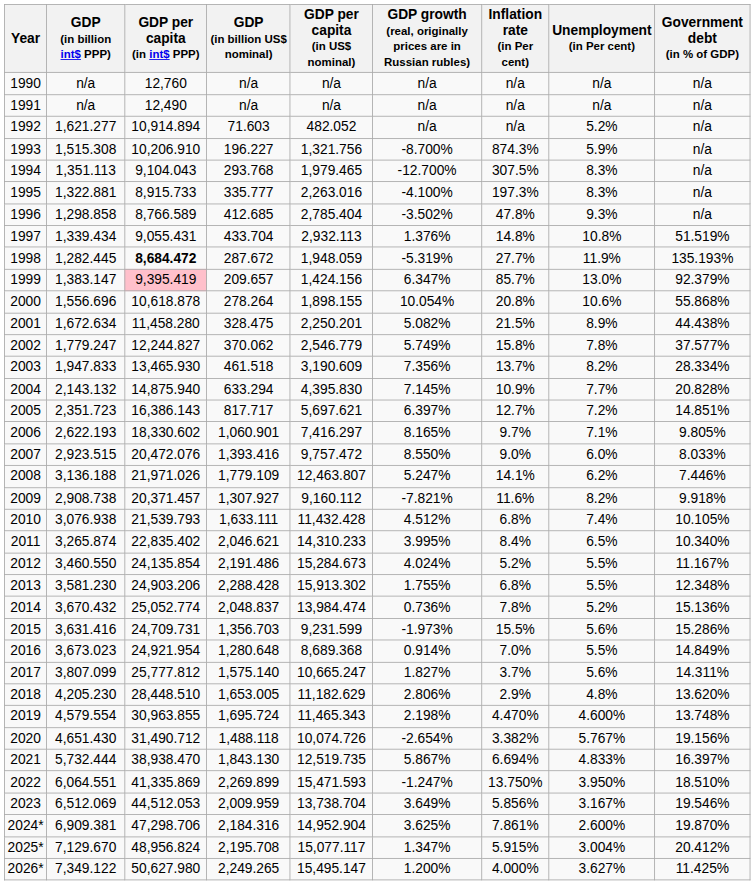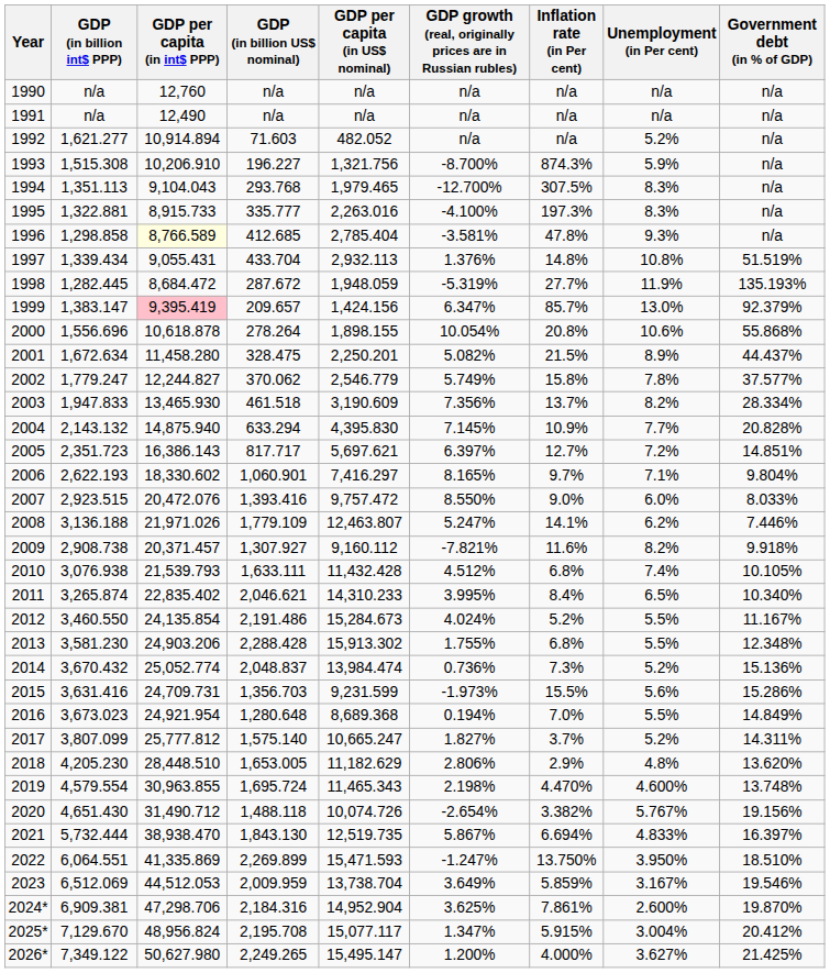 <table class="wikitable sortable sticky-header" style="text-align:center;">
 <tr>
 <th>Year</th>
 <th>GDP<br><small>(in billion <a href='#'>int$</a> PPP)</small></th>
 <th>GDP per capita<br><small>(in <a href='#'>int$</a> PPP)</small></th>
 <th>GDP<br><small>(in billion US$ nominal)</small></th>
 <th>GDP per capita<br><small>(in US$ nominal)</small></th>
 <th>GDP growth<br><small>(real, originally prices are in Russian rubles)</small></th>
 <th>Inflation rate<br><small>(in Per cent)</small></th>
 <th>Unemployment<br><small>(in Per cent)</small></th>
 <th>Government debt<br><small>(in % of GDP)</small></th>
 </tr>
 <tr>
 <td>1990</td>
 <td>n/a</td>
 <td>12,760</td>
 <td>n/a</td>
 <td>n/a</td>
 <td>n/a</td>
 <td>n/a</td>
 <td>n/a</td>
 <td>n/a</td>
 </tr>
 <tr>
 <td>1991</td>
 <td>n/a</td>
 <td>12,490</td>
 <td>n/a</td>
 <td>n/a</td>
 <td>n/a</td>
 <td>n/a</td>
 <td>n/a</td>
 <td>n/a</td>
 </tr>
 <tr>
 <td>1992</td>
 <td>1,621.277</td>
 <td>10,914.894</td>
 <td>71.603</td>
 <td>482.052</td>
 <td>n/a</td>
 <td>n/a</td>
 <td>5.2%</td>
 <td>n/a</td>
 </tr>
 <tr>
 <td>1993</td>
 <td>1,515.308</td>
 <td>10,206.910</td>
 <td>196.227</td>
 <td>1,321.756</td>
 <td>-8.700%</td>
 <td>874.3%</td>
 <td>5.9%</td>
 <td>n/a</td>
 </tr>
 <tr>
 <td>1994</td>
 <td>1,351.113</td>
 <td>9,104.043</td>
 <td>293.768</td>
 <td>1,979.465</td>
 <td>-12.700%</td>
 <td>307.5%</td>
 <td>8.3%</td>
 <td>n/a</td>
 </tr>
 <tr>
 <td>1995</td>
 <td>1,322.881</td>
 <td>8,915.733</td>
 <td>335.777</td>
 <td>2,263.016</td>
 <td>-4.100%</td>
 <td>197.3%</td>
 <td>8.3%</td>
 <td>n/a</td>
 </tr>
 <tr>
 <td>1996</td>
 <td>1,298.858</td>
-<td>8,766.589</td>
+<td style="background: lightyellow;">8,766.589</td>
 <td>412.685</td>
 <td>2,785.404</td>
-<td>-3.502%</td>
+<td>-3.581%</td>
 <td>47.8%</td>
 <td>9.3%</td>
 <td>n/a</td>
 </tr>
 <tr>
 <td>1997</td>
 <td>1,339.434</td>
 <td>9,055.431</td>
 <td>433.704</td>
 <td>2,932.113</td>
 <td>1.376%</td>
 <td>14.8%</td>
 <td>10.8%</td>
 <td>51.519%</td>
 </tr>
 <tr>
 <td>1998</td>
 <td>1,282.445</td>
-<td><strong>8,684.472</strong></td>
+<td>8,684.472</td>
 <td>287.672</td>
 <td>1,948.059</td>
 <td>-5.319%</td>
 <td>27.7%</td>
 <td>11.9%</td>
 <td>135.193%</td>
 </tr>
 <tr>
 <td>1999</td>
 <td>1,383.147</td>
 <td style="background: pink;">9,395.419</td>
 <td>209.657</td>
 <td>1,424.156</td>
 <td>6.347%</td>
 <td>85.7%</td>
 <td>13.0%</td>
 <td>92.379%</td>
 </tr>
 <tr>
 <td>2000</td>
 <td>1,556.696</td>
 <td>10,618.878</td>
 <td>278.264</td>
 <td>1,898.155</td>
 <td>10.054%</td>
 <td>20.8%</td>
 <td>10.6%</td>
 <td>55.868%</td>
 </tr>
 <tr>
 <td>2001</td>
 <td>1,672.634</td>
 <td>11,458.280</td>
 <td>328.475</td>
 <td>2,250.201</td>
 <td>5.082%</td>
 <td>21.5%</td>
 <td>8.9%</td>
-<td>44.438%</td>
+<td>44.437%</td>
 </tr>
 <tr>
 <td>2002</td>
 <td>1,779.247</td>
 <td>12,244.827</td>
 <td>370.062</td>
 <td>2,546.779</td>
 <td>5.749%</td>
 <td>15.8%</td>
 <td>7.8%</td>
 <td>37.577%</td>
 </tr>
 <tr>
 <td>2003</td>
 <td>1,947.833</td>
 <td>13,465.930</td>
 <td>461.518</td>
 <td>3,190.609</td>
 <td>7.356%</td>
 <td>13.7%</td>
 <td>8.2%</td>
 <td>28.334%</td>
 </tr>
 <tr>
 <td>2004</td>
 <td>2,143.132</td>
 <td>14,875.940</td>
 <td>633.294</td>
 <td>4,395.830</td>
 <td>7.145%</td>
 <td>10.9%</td>
 <td>7.7%</td>
 <td>20.828%</td>
 </tr>
 <tr>
 <td>2005</td>
 <td>2,351.723</td>
 <td>16,386.143</td>
 <td>817.717</td>
 <td>5,697.621</td>
 <td>6.397%</td>
 <td>12.7%</td>
 <td>7.2%</td>
 <td>14.851%</td>
 </tr>
 <tr>
 <td>2006</td>
 <td>2,622.193</td>
 <td>18,330.602</td>
 <td>1,060.901</td>
 <td>7,416.297</td>
 <td>8.165%</td>
 <td>9.7%</td>
 <td>7.1%</td>
-<td>9.805%</td>
+<td>9.804%</td>
 </tr>
 <tr>
 <td>2007</td>
 <td>2,923.515</td>
 <td>20,472.076</td>
 <td>1,393.416</td>
 <td>9,757.472</td>
 <td>8.550%</td>
 <td>9.0%</td>
 <td>6.0%</td>
 <td>8.033%</td>
 </tr>
 <tr>
 <td>2008</td>
 <td>3,136.188</td>
 <td>21,971.026</td>
 <td>1,779.109</td>
 <td>12,463.807</td>
 <td>5.247%</td>
 <td>14.1%</td>
 <td>6.2%</td>
 <td>7.446%</td>
 </tr>
 <tr>
 <td>2009</td>
 <td>2,908.738</td>
 <td>20,371.457</td>
 <td>1,307.927</td>
 <td>9,160.112</td>
 <td>-7.821%</td>
 <td>11.6%</td>
 <td>8.2%</td>
 <td>9.918%</td>
 </tr>
 <tr>
 <td>2010</td>
 <td>3,076.938</td>
 <td>21,539.793</td>
 <td>1,633.111</td>
 <td>11,432.428</td>
 <td>4.512%</td>
 <td>6.8%</td>
 <td>7.4%</td>
 <td>10.105%</td>
 </tr>
 <tr>
 <td>2011</td>
 <td>3,265.874</td>
 <td>22,835.402</td>
 <td>2,046.621</td>
 <td>14,310.233</td>
 <td>3.995%</td>
 <td>8.4%</td>
 <td>6.5%</td>
 <td>10.340%</td>
 </tr>
 <tr>
 <td>2012</td>
 <td>3,460.550</td>
 <td>24,135.854</td>
 <td>2,191.486</td>
 <td>15,284.673</td>
 <td>4.024%</td>
 <td>5.2%</td>
 <td>5.5%</td>
 <td>11.167%</td>
 </tr>
 <tr>
 <td>2013</td>
 <td>3,581.230</td>
 <td>24,903.206</td>
 <td>2,288.428</td>
 <td>15,913.302</td>
 <td>1.755%</td>
 <td>6.8%</td>
 <td>5.5%</td>
 <td>12.348%</td>
 </tr>
 <tr>
 <td>2014</td>
 <td>3,670.432</td>
 <td>25,052.774</td>
 <td>2,048.837</td>
 <td>13,984.474</td>
 <td>0.736%</td>
-<td>7.8%</td>
+<td>7.3%</td>
 <td>5.2%</td>
 <td>15.136%</td>
 </tr>
 <tr>
 <td>2015</td>
 <td>3,631.416</td>
 <td>24,709.731</td>
 <td>1,356.703</td>
 <td>9,231.599</td>
 <td>-1.973%</td>
 <td>15.5%</td>
 <td>5.6%</td>
 <td>15.286%</td>
 </tr>
 <tr>
 <td>2016</td>
 <td>3,673.023</td>
 <td>24,921.954</td>
 <td>1,280.648</td>
 <td>8,689.368</td>
-<td>0.914%</td>
+<td>0.194%</td>
 <td>7.0%</td>
 <td>5.5%</td>
 <td>14.849%</td>
 </tr>
 <tr>
 <td>2017</td>
 <td>3,807.099</td>
 <td>25,777.812</td>
 <td>1,575.140</td>
 <td>10,665.247</td>
 <td>1.827%</td>
 <td>3.7%</td>
-<td>5.6%</td>
+<td>5.2%</td>
 <td>14.311%</td>
 </tr>
 <tr>
 <td>2018</td>
 <td>4,205.230</td>
 <td>28,448.510</td>
 <td>1,653.005</td>
 <td>11,182.629</td>
 <td>2.806%</td>
 <td>2.9%</td>
 <td>4.8%</td>
 <td>13.620%</td>
 </tr>
 <tr>
 <td>2019</td>
 <td>4,579.554</td>
 <td>30,963.855</td>
 <td>1,695.724</td>
 <td>11,465.343</td>
 <td>2.198%</td>
 <td>4.470%</td>
 <td>4.600%</td>
 <td>13.748%</td>
 </tr>
 <tr>
 <td>2020</td>
 <td>4,651.430</td>
 <td>31,490.712</td>
 <td>1,488.118</td>
 <td>10,074.726</td>
 <td>-2.654%</td>
 <td>3.382%</td>
 <td>5.767%</td>
 <td>19.156%</td>
 </tr>
 <tr>
 <td>2021</td>
 <td>5,732.444</td>
 <td>38,938.470</td>
 <td>1,843.130</td>
 <td>12,519.735</td>
 <td>5.867%</td>
 <td>6.694%</td>
 <td>4.833%</td>
 <td>16.397%</td>
 </tr>
 <tr>
 <td>2022</td>
 <td>6,064.551</td>
 <td>41,335.869</td>
 <td>2,269.899</td>
 <td>15,471.593</td>
 <td>-1.247%</td>
 <td>13.750%</td>
 <td>3.950%</td>
 <td>18.510%</td>
 </tr>
 <tr>
 <td>2023</td>
 <td>6,512.069</td>
 <td>44,512.053</td>
 <td>2,009.959</td>
 <td>13,738.704</td>
 <td>3.649%</td>
-<td>5.856%</td>
+<td>5.859%</td>
 <td>3.167%</td>
 <td>19.546%</td>
 </tr>
 <tr>
 <td>2024*</td>
 <td>6,909.381</td>
 <td>47,298.706</td>
 <td>2,184.316</td>
 <td>14,952.904</td>
 <td>3.625%</td>
 <td>7.861%</td>
 <td>2.600%</td>
 <td>19.870%</td>
 </tr>
 <tr>
 <td>2025*</td>
 <td>7,129.670</td>
 <td>48,956.824</td>
 <td>2,195.708</td>
 <td>15,077.117</td>
 <td>1.347%</td>
 <td>5.915%</td>
 <td>3.004%</td>
 <td>20.412%</td>
 </tr>
 <tr>
 <td>2026*</td>
 <td>7,349.122</td>
 <td>50,627.980</td>
 <td>2,249.265</td>
 <td>15,495.147</td>
 <td>1.200%</td>
 <td>4.000%</td>
 <td>3.627%</td>
-<td>11.425%</td>
+<td>21.425%</td>
 </tr>
 </table>
